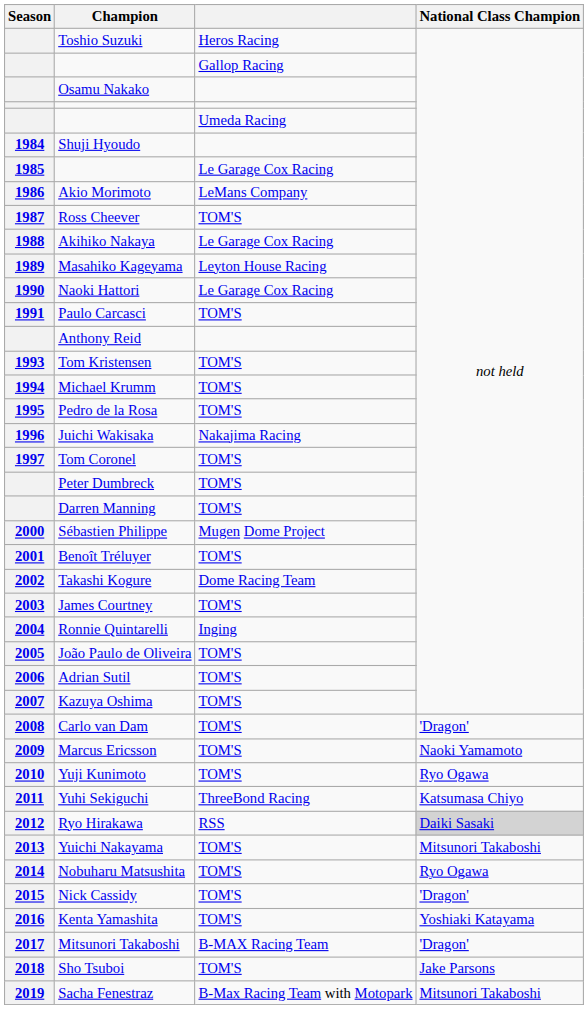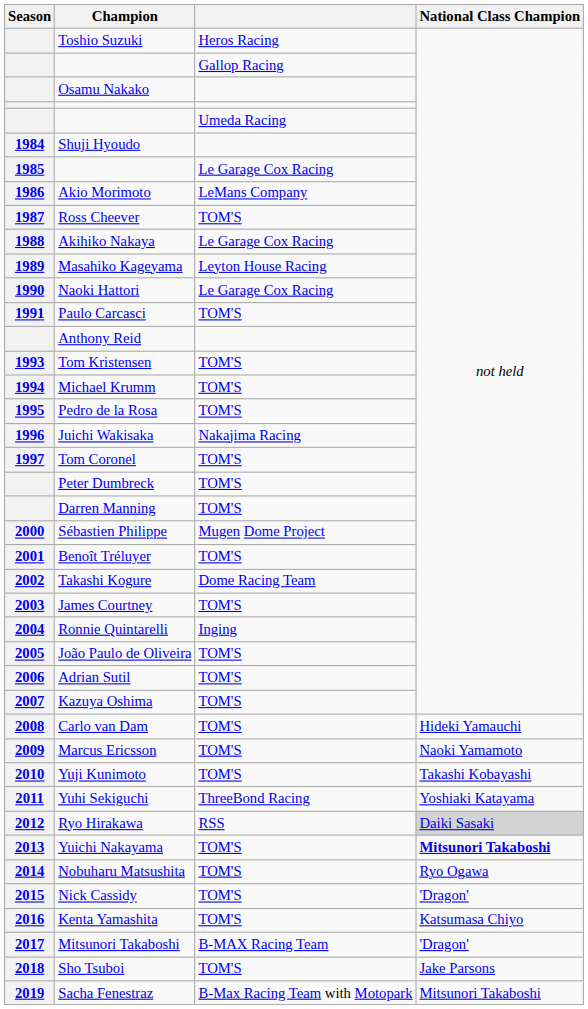 <table class="wikitable" style="font-size: 85%;">
 <tr>
 <th>Season</th>
 <th>Champion</th>
 <th></th>
 <th>National Class Champion</th>
 </tr>
 <tr>
 <th></th>
 <td> <a href='#'>Toshio Suzuki</a></td>
 <td> <a href='#'>Heros Racing</a></td>
 <td rowspan=29 align=center><em>not held</em></td>
 </tr>
 <tr>
 <th></th>
 <td> </td>
 <td> <a href='#'>Gallop Racing</a></td>
 </tr>
 <tr>
 <th></th>
 <td> <a href='#'>Osamu Nakako</a></td>
 <td> </td>
 </tr>
 <tr>
 <th></th>
 <td> </td>
 <td> </td>
 </tr>
 <tr>
 <th></th>
 <td> </td>
 <td> <a href='#'>Umeda Racing</a></td>
 </tr>
 <tr>
 <th><a href='#'>1984</a></th>
 <td> <a href='#'>Shuji Hyoudo</a></td>
 <td> </td>
 </tr>
 <tr>
 <th><a href='#'>1985</a></th>
 <td> </td>
 <td> <a href='#'>Le Garage Cox Racing</a></td>
 </tr>
 <tr>
 <th><a href='#'>1986</a></th>
 <td> <a href='#'>Akio Morimoto</a></td>
 <td> <a href='#'>LeMans Company</a></td>
 </tr>
 <tr>
 <th><a href='#'>1987</a></th>
 <td> <a href='#'>Ross Cheever</a></td>
 <td> <a href='#'>TOM'S</a></td>
 </tr>
 <tr>
 <th><a href='#'>1988</a></th>
 <td> <a href='#'>Akihiko Nakaya</a></td>
 <td> <a href='#'>Le Garage Cox Racing</a></td>
 </tr>
 <tr>
 <th><a href='#'>1989</a></th>
 <td> <a href='#'>Masahiko Kageyama</a></td>
 <td> <a href='#'>Leyton House Racing</a></td>
 </tr>
 <tr>
 <th><a href='#'>1990</a></th>
 <td> <a href='#'>Naoki Hattori</a></td>
 <td> <a href='#'>Le Garage Cox Racing</a></td>
 </tr>
 <tr>
 <th><a href='#'>1991</a></th>
 <td> <a href='#'>Paulo Carcasci</a></td>
 <td> <a href='#'>TOM'S</a></td>
 </tr>
 <tr>
 <th></th>
 <td> <a href='#'>Anthony Reid</a></td>
 <td> </td>
 </tr>
 <tr>
 <th><a href='#'>1993</a></th>
 <td> <a href='#'>Tom Kristensen</a></td>
 <td> <a href='#'>TOM'S</a></td>
 </tr>
 <tr>
 <th><a href='#'>1994</a></th>
 <td> <a href='#'>Michael Krumm</a></td>
 <td> <a href='#'>TOM'S</a></td>
 </tr>
 <tr>
 <th><a href='#'>1995</a></th>
 <td> <a href='#'>Pedro de la Rosa</a></td>
 <td> <a href='#'>TOM'S</a></td>
 </tr>
 <tr>
 <th><a href='#'>1996</a></th>
 <td> <a href='#'>Juichi Wakisaka</a></td>
 <td> <a href='#'>Nakajima Racing</a></td>
 </tr>
 <tr>
 <th><a href='#'>1997</a></th>
 <td> <a href='#'>Tom Coronel</a></td>
 <td> <a href='#'>TOM'S</a></td>
 </tr>
 <tr>
 <th></th>
 <td> <a href='#'>Peter Dumbreck</a></td>
 <td> <a href='#'>TOM'S</a></td>
 </tr>
 <tr>
 <th></th>
 <td> <a href='#'>Darren Manning</a></td>
 <td> <a href='#'>TOM'S</a></td>
 </tr>
 <tr>
 <th><a href='#'>2000</a></th>
 <td> <a href='#'>Sébastien Philippe</a></td>
 <td> <a href='#'>Mugen</a> <a href='#'>Dome Project</a></td>
 </tr>
 <tr>
 <th><a href='#'>2001</a></th>
 <td> <a href='#'>Benoît Tréluyer</a></td>
 <td> <a href='#'>TOM'S</a></td>
 </tr>
 <tr>
 <th><a href='#'>2002</a></th>
 <td> <a href='#'>Takashi Kogure</a></td>
 <td> <a href='#'>Dome Racing Team</a></td>
 </tr>
 <tr>
 <th><a href='#'>2003</a></th>
 <td> <a href='#'>James Courtney</a></td>
 <td> <a href='#'>TOM'S</a></td>
 </tr>
 <tr>
 <th><a href='#'>2004</a></th>
 <td> <a href='#'>Ronnie Quintarelli</a></td>
 <td> <a href='#'>Inging</a></td>
 </tr>
 <tr>
 <th><a href='#'>2005</a></th>
 <td> <a href='#'>João Paulo de Oliveira</a></td>
 <td> <a href='#'>TOM'S</a></td>
 </tr>
 <tr>
 <th><a href='#'>2006</a></th>
 <td> <a href='#'>Adrian Sutil</a></td>
 <td> <a href='#'>TOM'S</a></td>
 </tr>
 <tr>
 <th><a href='#'>2007</a></th>
 <td> <a href='#'>Kazuya Oshima</a></td>
 <td> <a href='#'>TOM'S</a></td>
 </tr>
 <tr>
 <th><a href='#'>2008</a></th>
 <td> <a href='#'>Carlo van Dam</a></td>
 <td> <a href='#'>TOM'S</a></td>
-<td> <a href='#'>'Dragon'</a></td>
+<td> <a href='#'>Hideki Yamauchi</a></td>
 </tr>
 <tr>
 <th><a href='#'>2009</a></th>
 <td> <a href='#'>Marcus Ericsson</a></td>
 <td> <a href='#'>TOM'S</a></td>
 <td> <a href='#'>Naoki Yamamoto</a></td>
 </tr>
 <tr>
 <th><a href='#'>2010</a></th>
 <td> <a href='#'>Yuji Kunimoto</a></td>
 <td> <a href='#'>TOM'S</a></td>
-<td> <a href='#'>Ryo Ogawa</a></td>
+<td> <a href='#'>Takashi Kobayashi</a></td>
 </tr>
 <tr>
 <th><a href='#'>2011</a></th>
 <td> <a href='#'>Yuhi Sekiguchi</a></td>
 <td> <a href='#'>ThreeBond Racing</a></td>
-<td> <a href='#'>Katsumasa Chiyo</a></td>
+<td> <a href='#'>Yoshiaki Katayama</a></td>
 </tr>
 <tr>
 <th><a href='#'>2012</a></th>
 <td> <a href='#'>Ryo Hirakawa</a></td>
 <td> <a href='#'>RSS</a></td>
 <td style="background: lightgrey;"> <a href='#'>Daiki Sasaki</a></td>
 </tr>
 <tr>
 <th><a href='#'>2013</a></th>
 <td> <a href='#'>Yuichi Nakayama</a></td>
 <td> <a href='#'>TOM'S</a></td>
-<td> <a href='#'>Mitsunori Takaboshi</a></td>
+<td><strong> <a href='#'>Mitsunori Takaboshi</a></strong></td>
 </tr>
 <tr>
 <th><a href='#'>2014</a></th>
 <td> <a href='#'>Nobuharu Matsushita</a></td>
 <td> <a href='#'>TOM'S</a></td>
 <td> <a href='#'>Ryo Ogawa</a></td>
 </tr>
 <tr>
 <th><a href='#'>2015</a></th>
 <td> <a href='#'>Nick Cassidy</a></td>
 <td> <a href='#'>TOM'S</a></td>
 <td> <a href='#'>'Dragon'</a></td>
 </tr>
 <tr>
 <th><a href='#'>2016</a></th>
 <td> <a href='#'>Kenta Yamashita</a></td>
 <td> <a href='#'>TOM'S</a></td>
-<td> <a href='#'>Yoshiaki Katayama</a></td>
+<td> <a href='#'>Katsumasa Chiyo</a></td>
 </tr>
 <tr>
 <th><a href='#'>2017</a></th>
 <td> <a href='#'>Mitsunori Takaboshi</a></td>
 <td> <a href='#'>B-MAX Racing Team</a></td>
 <td> <a href='#'>'Dragon'</a></td>
 </tr>
 <tr>
 <th><a href='#'>2018</a></th>
 <td> <a href='#'>Sho Tsuboi</a></td>
 <td> <a href='#'>TOM'S</a></td>
 <td> <a href='#'>Jake Parsons</a></td>
 </tr>
 <tr>
 <th><a href='#'>2019</a></th>
 <td> <a href='#'>Sacha Fenestraz</a></td>
 <td> <a href='#'>B-Max Racing Team</a> with <a href='#'>Motopark</a></td>
 <td> <a href='#'>Mitsunori Takaboshi</a></td>
 </tr>
 </table>
